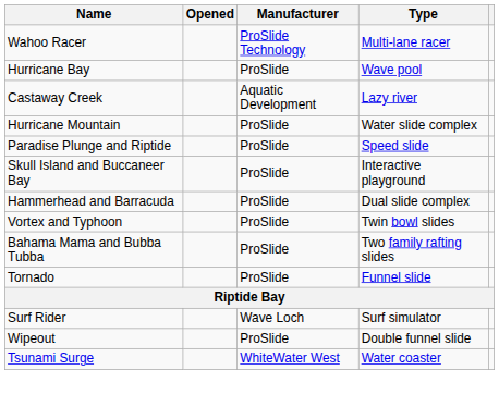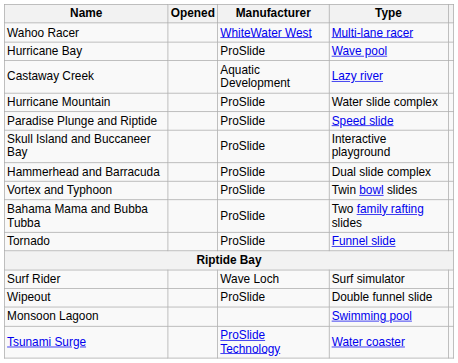 <table class="wikitable">
 <tr>
 <th>Name</th>
 <th>Opened</th>
 <th>Manufacturer</th>
 <th>Type</th>
 <th></th>
 </tr>
 <tr>
 <td>Wahoo Racer</td>
 <td></td>
-<td><a href='#'>ProSlide Technology</a></td>
+<td><a href='#'>WhiteWater West</a></td>
 <td><a href='#'>Multi-lane racer</a></td>
 <td></td>
 </tr>
 <tr>
 <td>Hurricane Bay</td>
 <td></td>
 <td>ProSlide</td>
 <td><a href='#'>Wave pool</a></td>
 <td></td>
 </tr>
 <tr>
 <td>Castaway Creek</td>
 <td></td>
 <td>Aquatic Development</td>
 <td><a href='#'>Lazy river</a></td>
 <td></td>
 </tr>
 <tr>
 <td>Hurricane Mountain</td>
 <td></td>
 <td>ProSlide</td>
 <td>Water slide complex</td>
 <td></td>
 </tr>
 <tr>
 <td>Paradise Plunge and Riptide</td>
 <td></td>
 <td>ProSlide</td>
 <td><a href='#'>Speed slide</a></td>
 <td></td>
 </tr>
 <tr>
 <td>Skull Island and Buccaneer Bay</td>
 <td></td>
 <td>ProSlide</td>
 <td>Interactive playground</td>
 <td></td>
 </tr>
 <tr>
 <td>Hammerhead and Barracuda</td>
 <td></td>
 <td>ProSlide</td>
 <td>Dual slide complex</td>
 <td></td>
 </tr>
 <tr>
 <td>Vortex and Typhoon</td>
 <td></td>
 <td>ProSlide</td>
 <td>Twin <a href='#'>bowl</a> slides</td>
 <td></td>
 </tr>
 <tr>
 <td>Bahama Mama and Bubba Tubba</td>
 <td></td>
 <td>ProSlide</td>
 <td>Two <a href='#'>family rafting</a> slides</td>
 <td></td>
 </tr>
 <tr>
 <td>Tornado</td>
 <td></td>
 <td>ProSlide</td>
 <td><a href='#'>Funnel slide</a></td>
 <td></td>
 </tr>
 <tr>
 <th colspan=5>Riptide Bay</th>
 </tr>
 <tr>
 <td>Surf Rider</td>
 <td></td>
 <td>Wave Loch</td>
 <td>Surf simulator</td>
 <td></td>
 </tr>
 <tr>
 <td>Wipeout</td>
 <td></td>
 <td>ProSlide</td>
 <td>Double funnel slide</td>
 <td></td>
 </tr>
 <tr>
+<td>Monsoon Lagoon</td>
+<td></td>
+<td></td>
+<td><a href='#'>Swimming pool</a></td>
+<td></td>
+</tr>
+<tr>
 <td><a href='#'>Tsunami Surge</a></td>
 <td></td>
-<td><a href='#'>WhiteWater West</a></td>
+<td><a href='#'>ProSlide Technology</a></td>
 <td><a href='#'>Water coaster</a></td>
 <td></td>
 </tr>
 </table>
